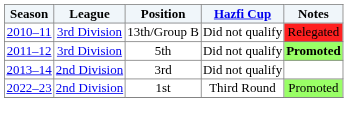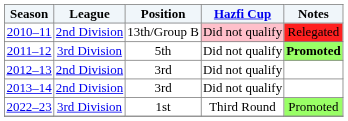 <table border="1" cellpadding="2" style="border-collapse:collapse; text-align:center; font-size:normal;">
 <tr style="background:#f0f6fa;">
 <th>Season</th>
 <th>League</th>
 <th>Position</th>
 <th><a href='#'>Hazfi Cup</a></th>
 <th>Notes</th>
 </tr>
 <tr>
 <td><a href='#'>2010–11</a></td>
-<td><a href='#'>3rd Division</a></td>
+<td><a href='#'>2nd Division</a></td>
 <td>13th/Group B</td>
-<td>Did not qualify</td>
+<td style="background: pink;">Did not qualify</td>
 <td bgcolor=FF2020>Relegated</td>
 </tr>
 <tr>
 <td><a href='#'>2011–12</a></td>
 <td><a href='#'>3rd Division</a></td>
 <td>5th</td>
 <td>Did not qualify</td>
 <td bgcolor=99FF66><strong>Promoted</strong></td>
 </tr>
 <tr>
+<td><a href='#'>2012–13</a></td>
+<td><a href='#'>2nd Division</a></td>
+<td>3rd</td>
+<td>Did not qualify</td>
+<td></td>
+</tr>
+<tr>
 <td><a href='#'>2013–14</a></td>
 <td><a href='#'>2nd Division</a></td>
 <td>3rd</td>
 <td>Did not qualify</td>
 <td></td>
 </tr>
 <tr>
 <td><a href='#'>2022–23</a></td>
-<td><a href='#'>2nd Division</a></td>
+<td><a href='#'>3rd Division</a></td>
 <td>1st</td>
 <td>Third Round</td>
 <td bgcolor=99FF66>Promoted</td>
 </tr>
 <tr>
 </tr>
 </table>
